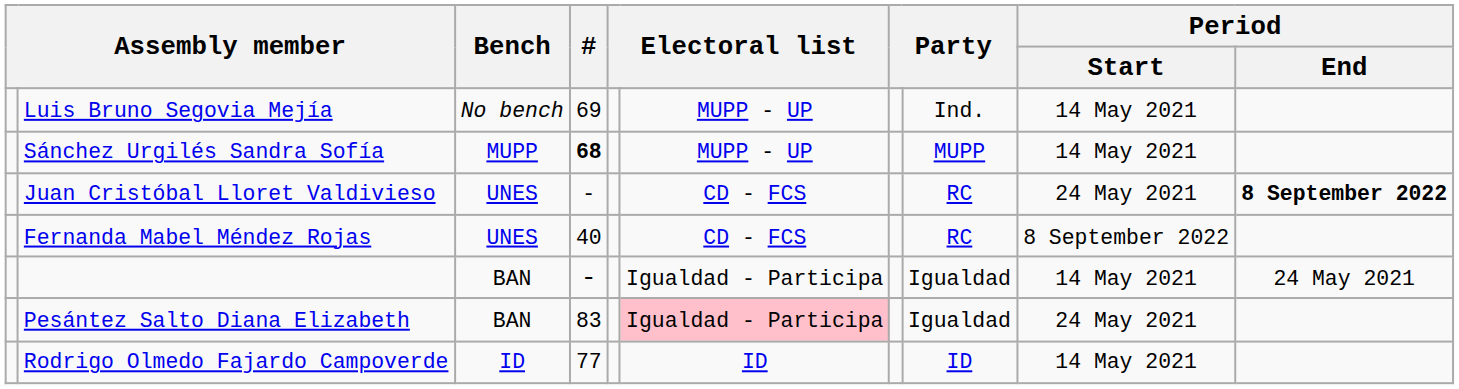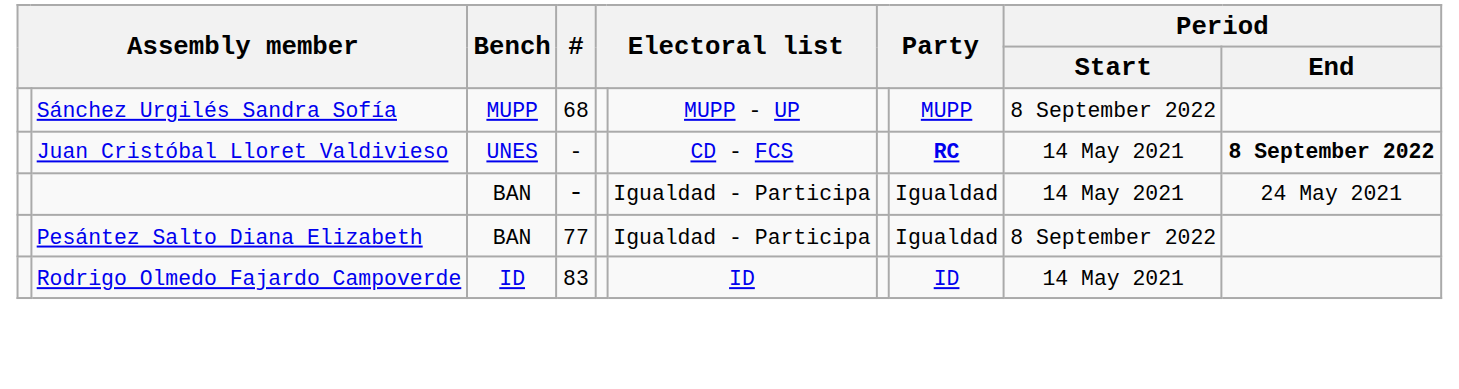 <table class="wikitable sortable" style="text-align:center; margin:auto;">
 <tr>
 <th colspan="2" rowspan="2">Assembly member</th>
 <th rowspan="2">Bench</th>
 <th rowspan="2">#</th>
 <th colspan="2" rowspan="2">Electoral list</th>
 <th colspan="2" rowspan="2">Party</th>
 <th colspan="2">Period</th>
 </tr>
 <tr>
 <th>Start</th>
 <th>End</th>
 </tr>
 <tr>
 <td></td>
-<td align="left"><small><a href='#'>Luis Bruno Segovia Mejía</a></small></td>
-<td><em><small>No bench</small></em></td>
-<td><small>69</small></td>
-<td></td>
-<td><small><a href='#'>MUPP</a> - <a href='#'>UP</a></small></td>
-<td></td>
-<td><small>Ind.</small></td>
-<td><small>14 May 2021</small></td>
-<td></td>
-</tr>
-<tr>
-<td></td>
 <td align="left"><small><a href='#'>Sánchez Urgilés Sandra Sofía</a></small></td>
 <td><small><a href='#'>MUPP</a></small></td>
-<td><strong><small>68</small></strong></td>
+<td><small>68</small></td>
 <td></td>
 <td><small><a href='#'>MUPP</a> - <a href='#'>UP</a></small></td>
 <td></td>
 <td><small><a href='#'>MUPP</a></small></td>
-<td><small>14 May 2021</small></td>
+<td><small>8 September 2022</small></td>
 <td></td>
 </tr>
 <tr>
 <td></td>
 <td align="left"><small><a href='#'>Juan Cristóbal Lloret Valdivieso</a></small></td>
 <td><small><a href='#'>UNES</a></small></td>
 <td><small>-</small></td>
 <td></td>
 <td><small><a href='#'>CD</a> - <a href='#'>FCS</a></small></td>
 <td></td>
-<td><small><a href='#'>RC</a></small></td>
-<td><small>24 May 2021</small></td>
+<td><strong><small><a href='#'>RC</a></small></strong></td>
+<td><small>14 May 2021</small></td>
 <td><strong><small>8 September 2022</small></strong></td>
-</tr>
-<tr>
-<td></td>
-<td align="left"><small><a href='#'>Fernanda Mabel Méndez Rojas</a></small></td>
-<td><small><a href='#'>UNES</a></small></td>
-<td><small>40</small></td>
-<td></td>
-<td><small><a href='#'>CD</a> - <a href='#'>FCS</a></small></td>
-<td></td>
-<td><small><a href='#'>RC</a></small></td>
-<td><small>8 September 2022</small></td>
-<td></td>
 </tr>
 <tr>
 <td></td>
 <td align="left"><small></small></td>
 <td><small>BAN</small></td>
 <td>-</td>
 <td></td>
 <td><small>Igualdad - Participa</small></td>
 <td></td>
 <td><small>Igualdad</small></td>
 <td><small>14 May 2021</small></td>
 <td><small>24 May 2021</small></td>
 </tr>
 <tr>
 <td></td>
 <td align="left"><small><a href='#'>Pesántez Salto Diana Elizabeth</a></small></td>
 <td><small>BAN</small></td>
-<td><small>83</small></td>
+<td><small>77</small></td>
 <td></td>
-<td style="background: pink;"><small>Igualdad - Participa</small></td>
+<td><small>Igualdad - Participa</small></td>
 <td></td>
 <td><small>Igualdad</small></td>
-<td><small>24 May 2021</small></td>
+<td><small>8 September 2022</small></td>
 <td></td>
 </tr>
 <tr>
 <td></td>
 <td align="left"><small><a href='#'>Rodrigo Olmedo Fajardo Campoverde</a></small></td>
 <td><small><a href='#'>ID</a></small></td>
-<td><small>77</small></td>
+<td><small>83</small></td>
 <td></td>
 <td><small><a href='#'>ID</a></small></td>
 <td></td>
 <td><small><a href='#'>ID</a></small></td>
 <td><small>14 May 2021</small></td>
 <td></td>
 </tr>
 </table>
